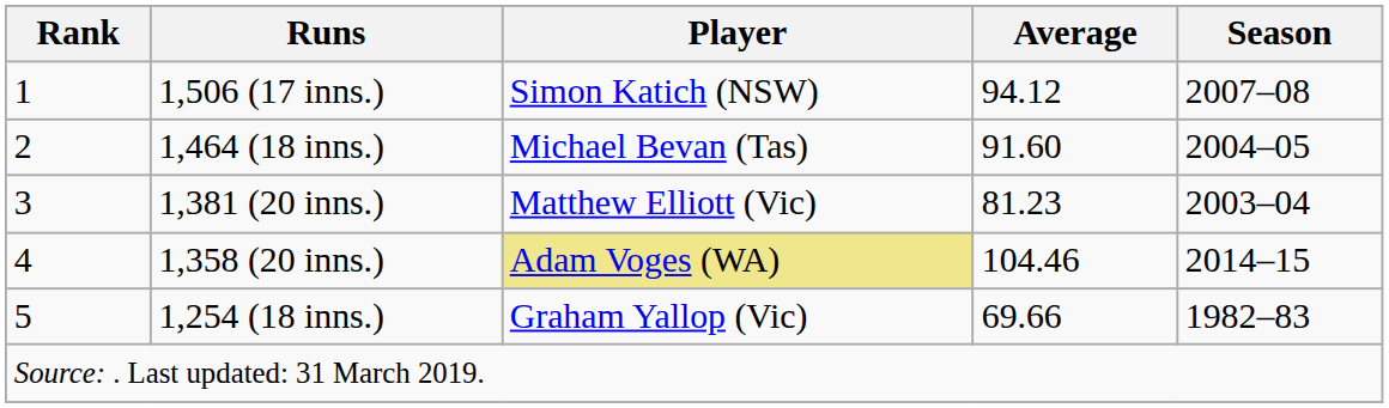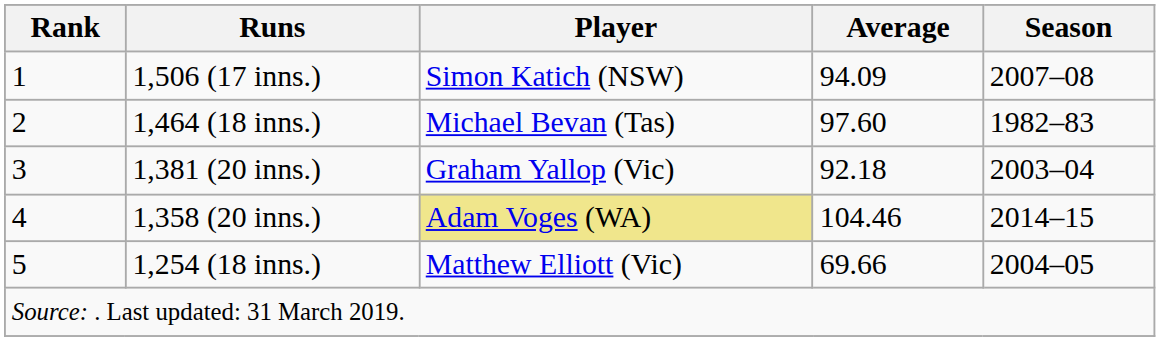 <table class="wikitable" style="width:70%;">
 <tr>
 <th>Rank</th>
 <th>Runs</th>
 <th>Player</th>
 <th>Average</th>
 <th>Season</th>
 </tr>
 <tr>
 <td>1</td>
 <td>1,506 (17 inns.)</td>
 <td><a href='#'>Simon Katich</a> (NSW)</td>
-<td>94.12</td>
+<td>94.09</td>
 <td>2007–08</td>
 </tr>
 <tr>
 <td>2</td>
 <td>1,464 (18 inns.)</td>
 <td><a href='#'>Michael Bevan</a> (Tas)</td>
-<td>91.60</td>
-<td>2004–05</td>
+<td>97.60</td>
+<td>1982–83</td>
 </tr>
 <tr>
 <td>3</td>
 <td>1,381 (20 inns.)</td>
-<td><a href='#'>Matthew Elliott</a> (Vic)</td>
-<td>81.23</td>
+<td><a href='#'>Graham Yallop</a> (Vic)</td>
+<td>92.18</td>
 <td>2003–04</td>
 </tr>
 <tr>
 <td>4</td>
 <td>1,358 (20 inns.)</td>
 <td style="background: khaki;"><a href='#'>Adam Voges</a> (WA)</td>
 <td>104.46</td>
 <td>2014–15</td>
 </tr>
 <tr>
 <td>5</td>
 <td>1,254 (18 inns.)</td>
-<td><a href='#'>Graham Yallop</a> (Vic)</td>
+<td><a href='#'>Matthew Elliott</a> (Vic)</td>
 <td>69.66</td>
-<td>1982–83</td>
+<td>2004–05</td>
 </tr>
 <tr>
 <td colspan=5><small><em>Source: </em>. Last updated: 31 March 2019.</small></td>
 </tr>
 </table>
